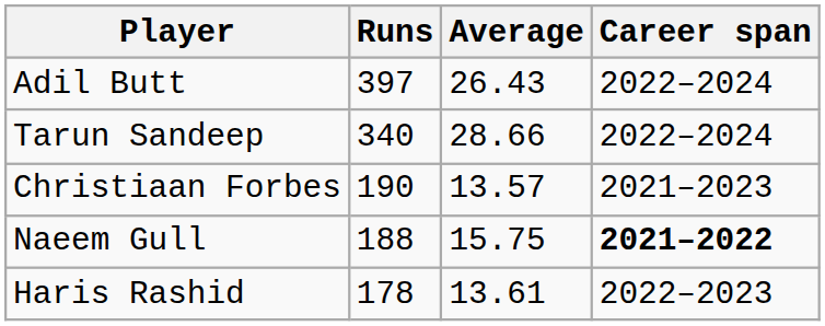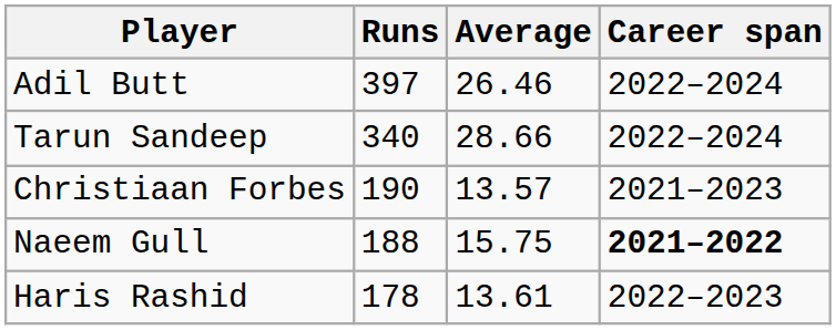 <table class="wikitable">
 <tr>
 <th>Player</th>
 <th>Runs</th>
 <th>Average</th>
 <th>Career span</th>
 </tr>
 <tr>
 <td>Adil Butt</td>
 <td>397</td>
-<td>26.43</td>
+<td>26.46</td>
 <td>2022–2024</td>
 </tr>
 <tr>
 <td>Tarun Sandeep</td>
 <td>340</td>
 <td>28.66</td>
 <td>2022–2024</td>
 </tr>
 <tr>
 <td>Christiaan Forbes</td>
 <td>190</td>
 <td>13.57</td>
 <td>2021–2023</td>
 </tr>
 <tr>
 <td>Naeem Gull</td>
 <td>188</td>
 <td>15.75</td>
 <td><strong>2021–2022</strong></td>
 </tr>
 <tr>
 <td>Haris Rashid</td>
 <td>178</td>
 <td>13.61</td>
 <td>2022–2023</td>
 </tr>
 </table>
